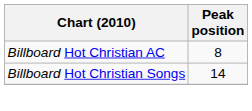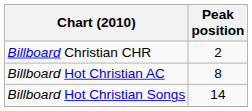 <table class="wikitable">
 <tr>
 <th>Chart (2010)</th>
 <th>Peak<br>position</th>
+</tr>
+<tr>
+<td><em><a href='#'>Billboard</a></em> Christian CHR</td>
+<td align="center">2</td>
 </tr>
 <tr>
 <td><em>Billboard</em> <a href='#'>Hot Christian AC</a></td>
 <td align="center">8</td>
 </tr>
 <tr>
 <td><em>Billboard</em> <a href='#'>Hot Christian Songs</a></td>
 <td align="center">14</td>
 </tr>
 <tr>
 </tr>
 </table>
